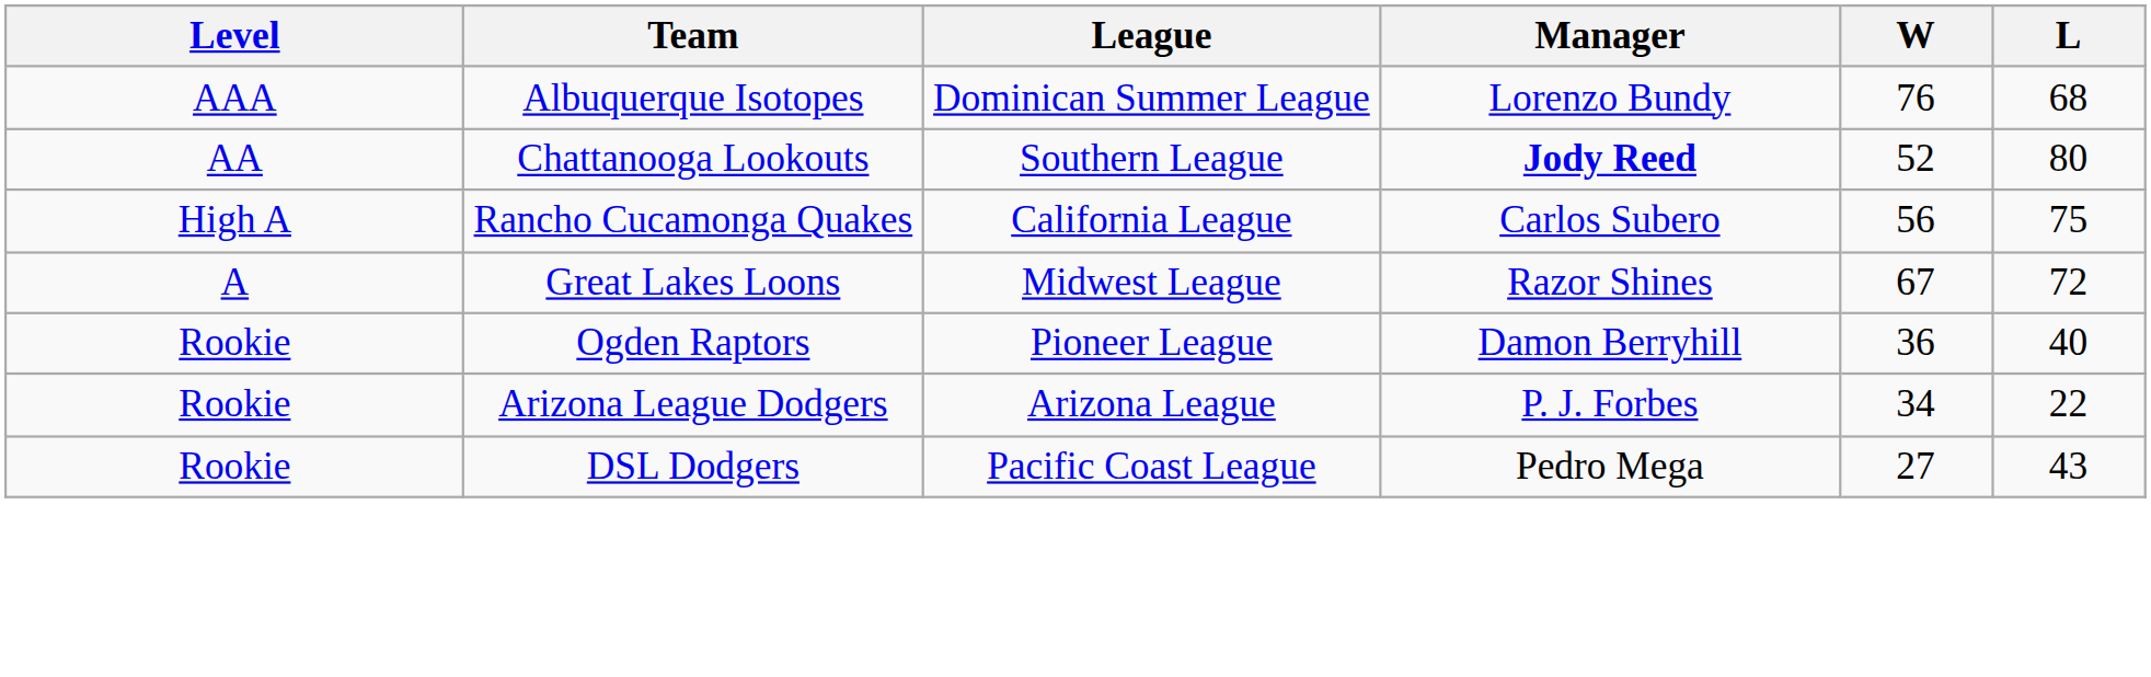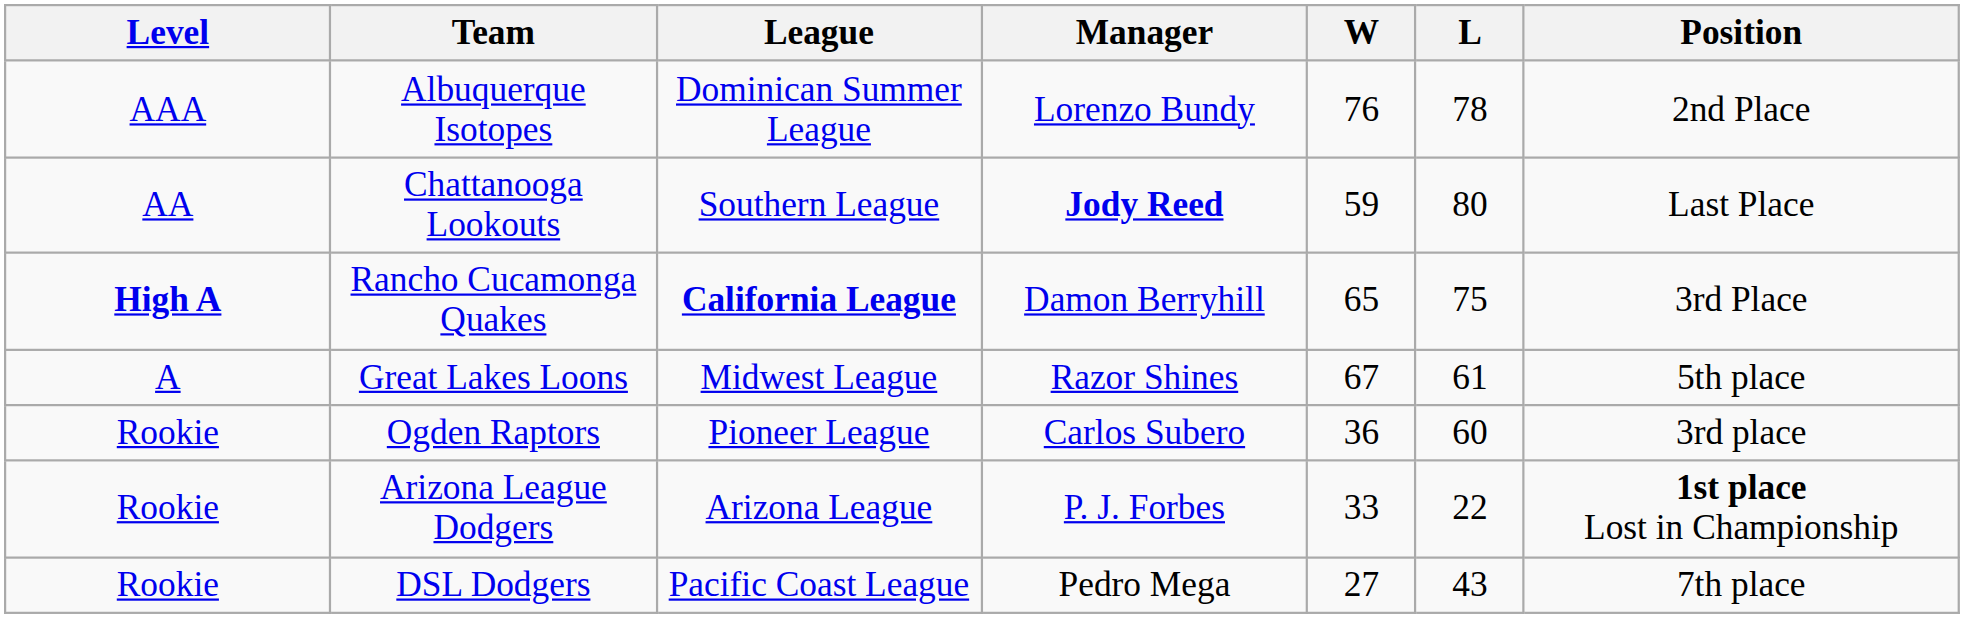 <table class="wikitable" style="width:70%; text-align:center;">
 <tr>
 <th style="width:15%;"><a href='#'>Level</a></th>
 <th style="width:15%;">Team</th>
 <th style="width:15%;">League</th>
 <th style="width:15%;">Manager</th>
 <th style="width:5%;">W</th>
 <th style="width:5%;">L</th>
+<th style="width:20%;">Position</th>
 </tr>
 <tr>
 <td><a href='#'>AAA</a></td>
 <td><a href='#'>Albuquerque Isotopes</a></td>
 <td><a href='#'>Dominican Summer League</a></td>
 <td><a href='#'>Lorenzo Bundy</a></td>
 <td>76</td>
-<td>68</td>
+<td>78</td>
+<td>2nd Place</td>
 </tr>
 <tr>
 <td><a href='#'>AA</a></td>
 <td><a href='#'>Chattanooga Lookouts</a></td>
 <td><a href='#'>Southern League</a></td>
 <td><strong><a href='#'>Jody Reed</a></strong></td>
-<td>52</td>
+<td>59</td>
 <td>80</td>
+<td>Last Place</td>
 </tr>
 <tr>
-<td><a href='#'>High A</a></td>
+<td><strong><a href='#'>High A</a></strong></td>
 <td><a href='#'>Rancho Cucamonga Quakes</a></td>
-<td><a href='#'>California League</a></td>
-<td><a href='#'>Carlos Subero</a></td>
-<td>56</td>
+<td><strong><a href='#'>California League</a></strong></td>
+<td><a href='#'>Damon Berryhill</a></td>
+<td>65</td>
 <td>75</td>
+<td>3rd Place</td>
 </tr>
 <tr>
 <td><a href='#'>A</a></td>
 <td><a href='#'>Great Lakes Loons</a></td>
 <td><a href='#'>Midwest League</a></td>
 <td><a href='#'>Razor Shines</a></td>
 <td>67</td>
-<td>72</td>
+<td>61</td>
+<td>5th place</td>
 </tr>
 <tr>
 <td><a href='#'>Rookie</a></td>
 <td><a href='#'>Ogden Raptors</a></td>
 <td><a href='#'>Pioneer League</a></td>
-<td><a href='#'>Damon Berryhill</a></td>
+<td><a href='#'>Carlos Subero</a></td>
 <td>36</td>
-<td>40</td>
+<td>60</td>
+<td>3rd place</td>
 </tr>
 <tr>
 <td><a href='#'>Rookie</a></td>
 <td><a href='#'>Arizona League Dodgers</a></td>
 <td><a href='#'>Arizona League</a></td>
 <td><a href='#'>P. J. Forbes</a></td>
-<td>34</td>
+<td>33</td>
 <td>22</td>
+<td><strong>1st place</strong> <br>Lost in Championship</td>
 </tr>
 <tr>
 <td><a href='#'>Rookie</a></td>
 <td><a href='#'>DSL Dodgers</a></td>
 <td><a href='#'>Pacific Coast League</a></td>
 <td>Pedro Mega</td>
 <td>27</td>
 <td>43</td>
+<td>7th place</td>
 </tr>
 </table>
